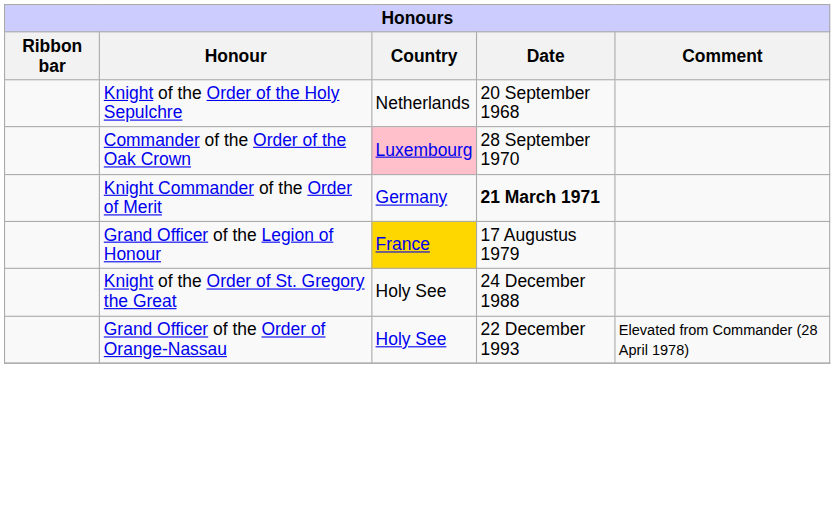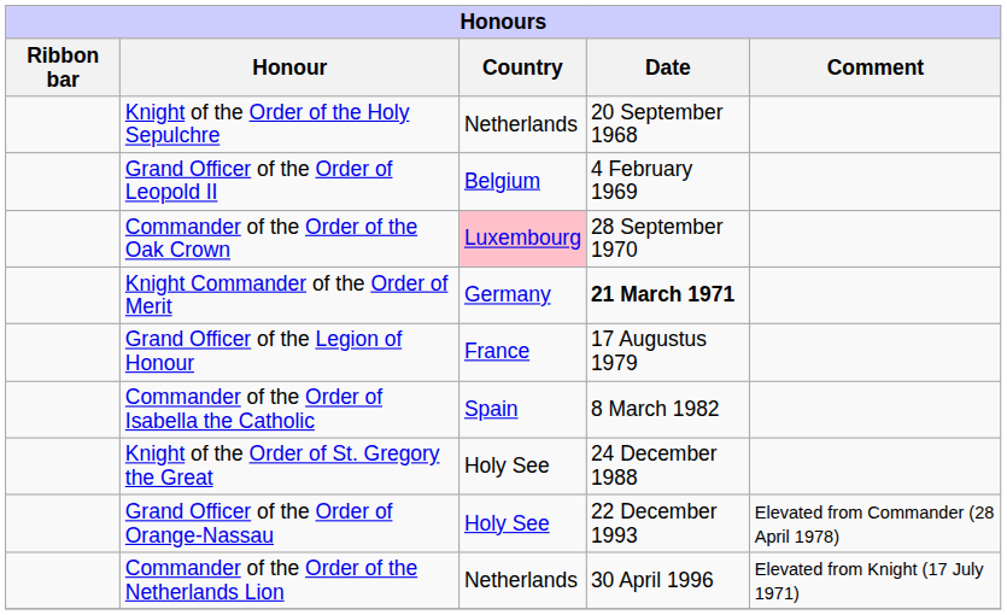 <table class="wikitable" style="width:60%;">
 <tr style="background:#ccf; text-align:center;">
 <td colspan=5><strong>Honours</strong></td>
 </tr>
 <tr>
 <th style="width:80px;">Ribbon bar</th>
 <th>Honour</th>
 <th>Country</th>
 <th>Date</th>
 <th>Comment</th>
 </tr>
 <tr>
 <td></td>
 <td><a href='#'>Knight</a> of the <a href='#'>Order of the Holy Sepulchre</a></td>
 <td>Netherlands</td>
 <td>20 September 1968</td>
 <td></td>
 </tr>
 <tr>
 <td></td>
+<td><a href='#'>Grand Officer</a> of the <a href='#'>Order of Leopold II</a></td>
+<td><a href='#'>Belgium</a></td>
+<td>4 February 1969</td>
+<td></td>
+</tr>
+<tr>
+<td></td>
 <td><a href='#'>Commander</a> of the <a href='#'>Order of the Oak Crown</a></td>
 <td style="background: pink;"><a href='#'>Luxembourg</a></td>
 <td>28 September 1970</td>
 <td></td>
 </tr>
 <tr>
 <td></td>
 <td><a href='#'>Knight Commander</a> of the <a href='#'>Order of Merit</a></td>
 <td><a href='#'>Germany</a></td>
 <td><strong>21 March 1971</strong></td>
 <td></td>
 </tr>
 <tr>
 <td></td>
 <td><a href='#'>Grand Officer</a> of the <a href='#'>Legion of Honour</a></td>
-<td style="background: gold;"><a href='#'>France</a></td>
+<td><a href='#'>France</a></td>
 <td>17 Augustus 1979</td>
+<td></td>
+</tr>
+<tr>
+<td></td>
+<td><a href='#'>Commander</a> of the <a href='#'>Order of Isabella the Catholic</a></td>
+<td><a href='#'>Spain</a></td>
+<td>8 March 1982</td>
 <td></td>
 </tr>
 <tr>
 <td></td>
 <td><a href='#'>Knight</a> of the <a href='#'>Order of St. Gregory the Great</a></td>
 <td>Holy See</td>
 <td>24 December 1988</td>
 <td></td>
 </tr>
 <tr>
 <td></td>
 <td><a href='#'>Grand Officer</a> of the <a href='#'>Order of Orange-Nassau</a></td>
 <td><a href='#'>Holy See</a></td>
 <td>22 December 1993</td>
 <td><small>Elevated from Commander (28 April 1978)</small></td>
 </tr>
 <tr>
+<td></td>
+<td><a href='#'>Commander</a> of the <a href='#'>Order of the Netherlands Lion</a></td>
+<td>Netherlands</td>
+<td>30 April 1996</td>
+<td><small>Elevated from Knight (17 July 1971)</small></td>
+</tr>
+<tr>
 </tr>
 </table>
